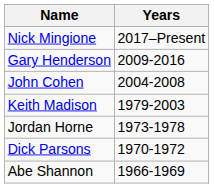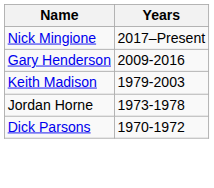 <table class="wikitable">
 <tr>
 <th>Name</th>
 <th>Years</th>
 </tr>
 <tr>
 <td><a href='#'>Nick Mingione</a></td>
 <td>2017–Present</td>
 </tr>
 <tr>
 <td><a href='#'>Gary Henderson</a></td>
 <td>2009-2016</td>
 </tr>
 <tr>
-<td><a href='#'>John Cohen</a></td>
-<td>2004-2008</td>
-</tr>
-<tr>
 <td><a href='#'>Keith Madison</a></td>
 <td>1979-2003</td>
 </tr>
 <tr>
 <td>Jordan Horne</td>
 <td>1973-1978</td>
 </tr>
 <tr>
 <td><a href='#'>Dick Parsons</a></td>
 <td>1970-1972</td>
 </tr>
-<tr>
-<td>Abe Shannon</td>
-<td>1966-1969</td>
-</tr>
 </table>
